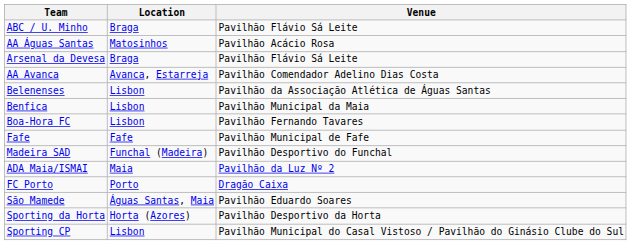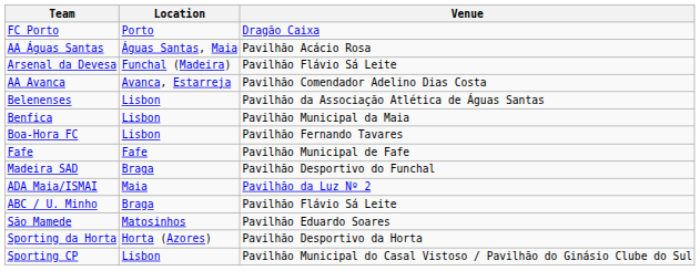 <table class="wikitable sortable">
 <tr>
 <th>Team</th>
 <th>Location</th>
 <th>Venue</th>
 </tr>
 <tr>
-<td><a href='#'>ABC / U. Minho</a></td>
-<td><a href='#'>Braga</a></td>
-<td>Pavilhão Flávio Sá Leite</td>
+<td><a href='#'>FC Porto</a></td>
+<td><a href='#'>Porto</a></td>
+<td><a href='#'>Dragão Caixa</a></td>
 </tr>
 <tr>
 <td><a href='#'>AA Águas Santas</a></td>
-<td><a href='#'>Matosinhos</a></td>
+<td><a href='#'>Águas Santas</a>, <a href='#'>Maia</a></td>
 <td>Pavilhão Acácio Rosa</td>
 </tr>
 <tr>
 <td><a href='#'>Arsenal da Devesa</a></td>
-<td><a href='#'>Braga</a></td>
+<td><a href='#'>Funchal</a> (<a href='#'>Madeira</a>)</td>
 <td>Pavilhão Flávio Sá Leite</td>
 </tr>
 <tr>
 <td><a href='#'>AA Avanca</a></td>
 <td><a href='#'>Avanca</a>, <a href='#'>Estarreja</a></td>
 <td>Pavilhão Comendador Adelino Dias Costa</td>
 </tr>
 <tr>
 <td><a href='#'>Belenenses</a></td>
 <td><a href='#'>Lisbon</a></td>
 <td>Pavilhão da Associação Atlética de Águas Santas</td>
 </tr>
 <tr>
 <td><a href='#'>Benfica</a></td>
 <td><a href='#'>Lisbon</a></td>
 <td>Pavilhão Municipal da Maia</td>
 </tr>
 <tr>
 <td><a href='#'>Boa-Hora FC</a></td>
 <td><a href='#'>Lisbon</a></td>
 <td>Pavilhão Fernando Tavares</td>
 </tr>
 <tr>
 <td><a href='#'>Fafe</a></td>
 <td><a href='#'>Fafe</a></td>
 <td>Pavilhão Municipal de Fafe</td>
 </tr>
 <tr>
 <td><a href='#'>Madeira SAD</a></td>
-<td><a href='#'>Funchal</a> (<a href='#'>Madeira</a>)</td>
+<td><a href='#'>Braga</a></td>
 <td>Pavilhão Desportivo do Funchal</td>
 </tr>
 <tr>
 <td><a href='#'>ADA Maia/ISMAI</a></td>
 <td><a href='#'>Maia</a></td>
 <td><a href='#'>Pavilhão da Luz Nº 2</a></td>
 </tr>
 <tr>
-<td><a href='#'>FC Porto</a></td>
-<td><a href='#'>Porto</a></td>
-<td><a href='#'>Dragão Caixa</a></td>
+<td><a href='#'>ABC / U. Minho</a></td>
+<td><a href='#'>Braga</a></td>
+<td>Pavilhão Flávio Sá Leite</td>
 </tr>
 <tr>
 <td><a href='#'>São Mamede</a></td>
-<td><a href='#'>Águas Santas</a>, <a href='#'>Maia</a></td>
+<td><a href='#'>Matosinhos</a></td>
 <td>Pavilhão Eduardo Soares</td>
 </tr>
 <tr>
 <td><a href='#'>Sporting da Horta</a></td>
 <td><a href='#'>Horta</a> (<a href='#'>Azores</a>)</td>
 <td>Pavilhão Desportivo da Horta</td>
 </tr>
 <tr>
 <td><a href='#'>Sporting CP</a></td>
 <td><a href='#'>Lisbon</a></td>
 <td>Pavilhão Municipal do Casal Vistoso / Pavilhão do Ginásio Clube do Sul</td>
 </tr>
 </table>
